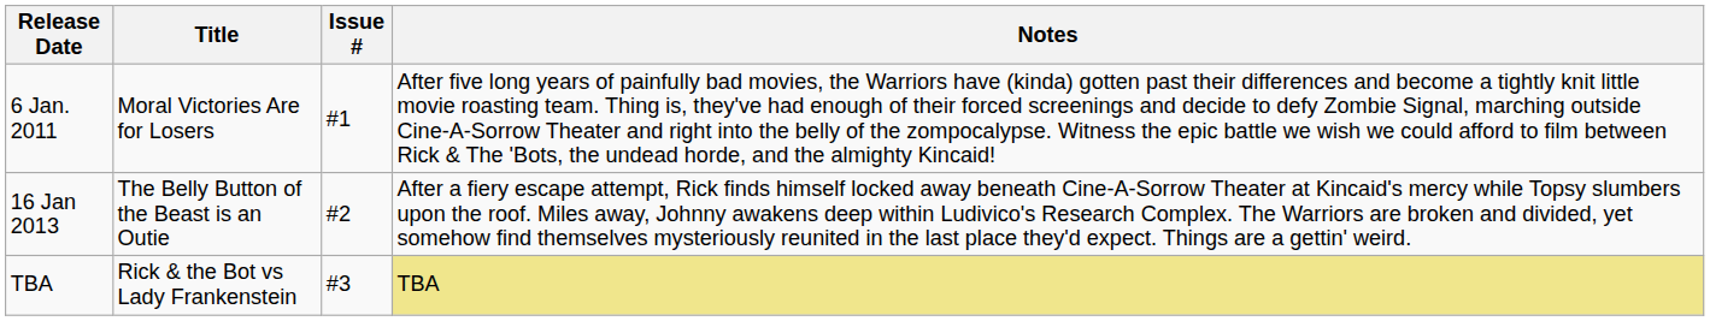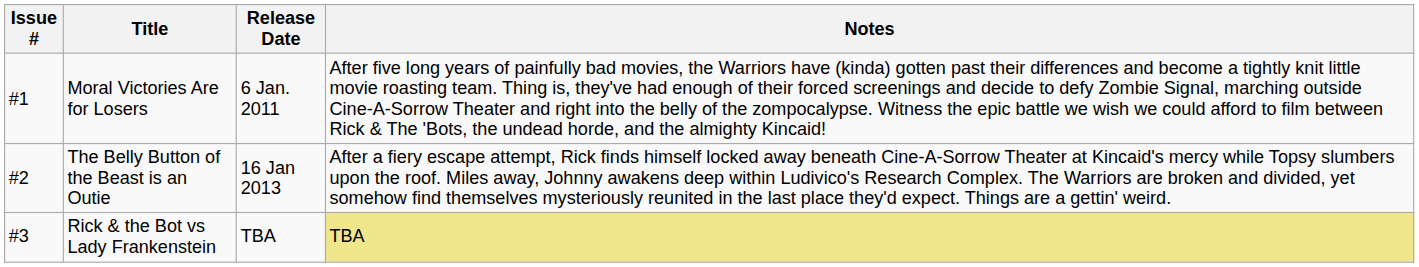 <table class="wikitable">
 <tr>
+<th>Issue #</th>
+<th>Title</th>
 <th>Release Date</th>
-<th>Title</th>
-<th>Issue #</th>
 <th>Notes</th>
 </tr>
 <tr>
+<td>#1</td>
+<td>Moral Victories Are for Losers</td>
 <td>6 Jan. 2011</td>
-<td>Moral Victories Are for Losers</td>
-<td>#1</td>
 <td>After five long years of painfully bad movies, the Warriors have (kinda) gotten past their differences and become a tightly knit little movie roasting team. Thing is, they've had enough of their forced screenings and decide to defy Zombie Signal, marching outside Cine-A-Sorrow Theater and right into the belly of the zompocalypse. Witness the epic battle we wish we could afford to film between Rick & The 'Bots, the undead horde, and the almighty Kincaid!</td>
 </tr>
 <tr>
+<td>#2</td>
+<td>The Belly Button of the Beast is an Outie</td>
 <td>16 Jan 2013</td>
-<td>The Belly Button of the Beast is an Outie</td>
-<td>#2</td>
 <td>After a fiery escape attempt, Rick finds himself locked away beneath Cine-A-Sorrow Theater at Kincaid's mercy while Topsy slumbers upon the roof. Miles away, Johnny awakens deep within Ludivico's Research Complex. The Warriors are broken and divided, yet somehow find themselves mysteriously reunited in the last place they'd expect. Things are a gettin' weird.</td>
 </tr>
 <tr>
+<td>#3</td>
+<td>Rick & the Bot vs Lady Frankenstein</td>
 <td>TBA</td>
-<td>Rick & the Bot vs Lady Frankenstein</td>
-<td>#3</td>
 <td style="background: khaki;">TBA</td>
 </tr>
 </table>
